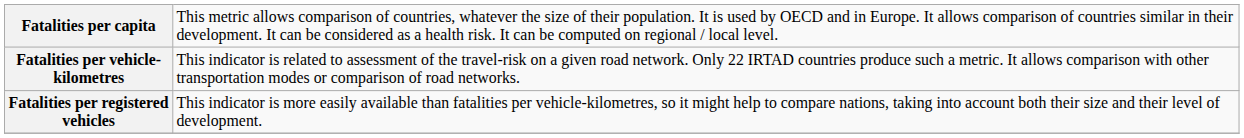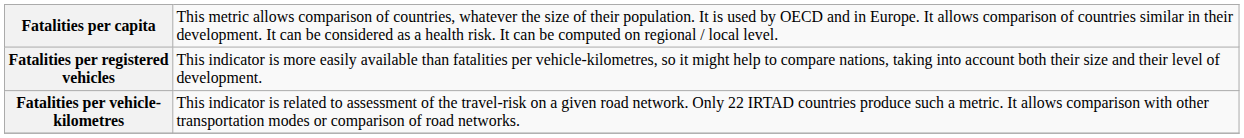 <table class="wikitable">
 <tr>
 <th>Fatalities per capita</th>
 <td>This metric allows comparison of countries, whatever the size of their population. It is used by OECD and in Europe. It allows comparison of countries similar in their development. It can be considered as a health risk. It can be computed on regional / local level.</td>
 </tr>
 <tr>
+<th>Fatalities per registered vehicles</th>
+<td>This indicator is more easily available than fatalities per vehicle-kilometres, so it might help to compare nations, taking into account both their size and their level of development.</td>
+</tr>
+<tr>
 <th>Fatalities per vehicle-kilometres</th>
 <td>This indicator is related to assessment of the travel-risk on a given road network. Only 22 IRTAD countries produce such a metric. It allows comparison with other transportation modes or comparison of road networks.</td>
 </tr>
 <tr>
-<th>Fatalities per registered vehicles</th>
-<td>This indicator is more easily available than fatalities per vehicle-kilometres, so it might help to compare nations, taking into account both their size and their level of development.</td>
-</tr>
-<tr>
 </tr>
 </table>
